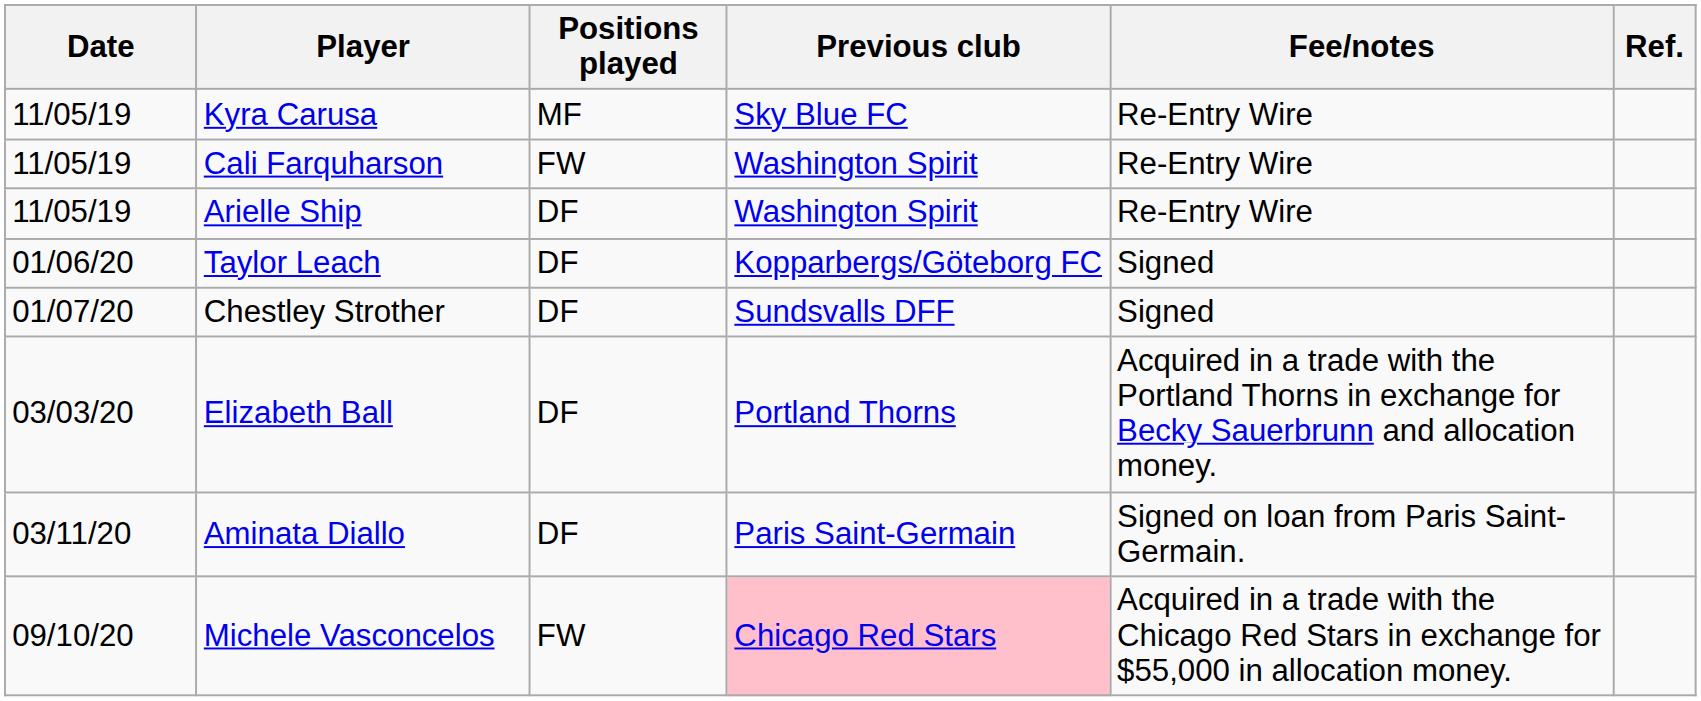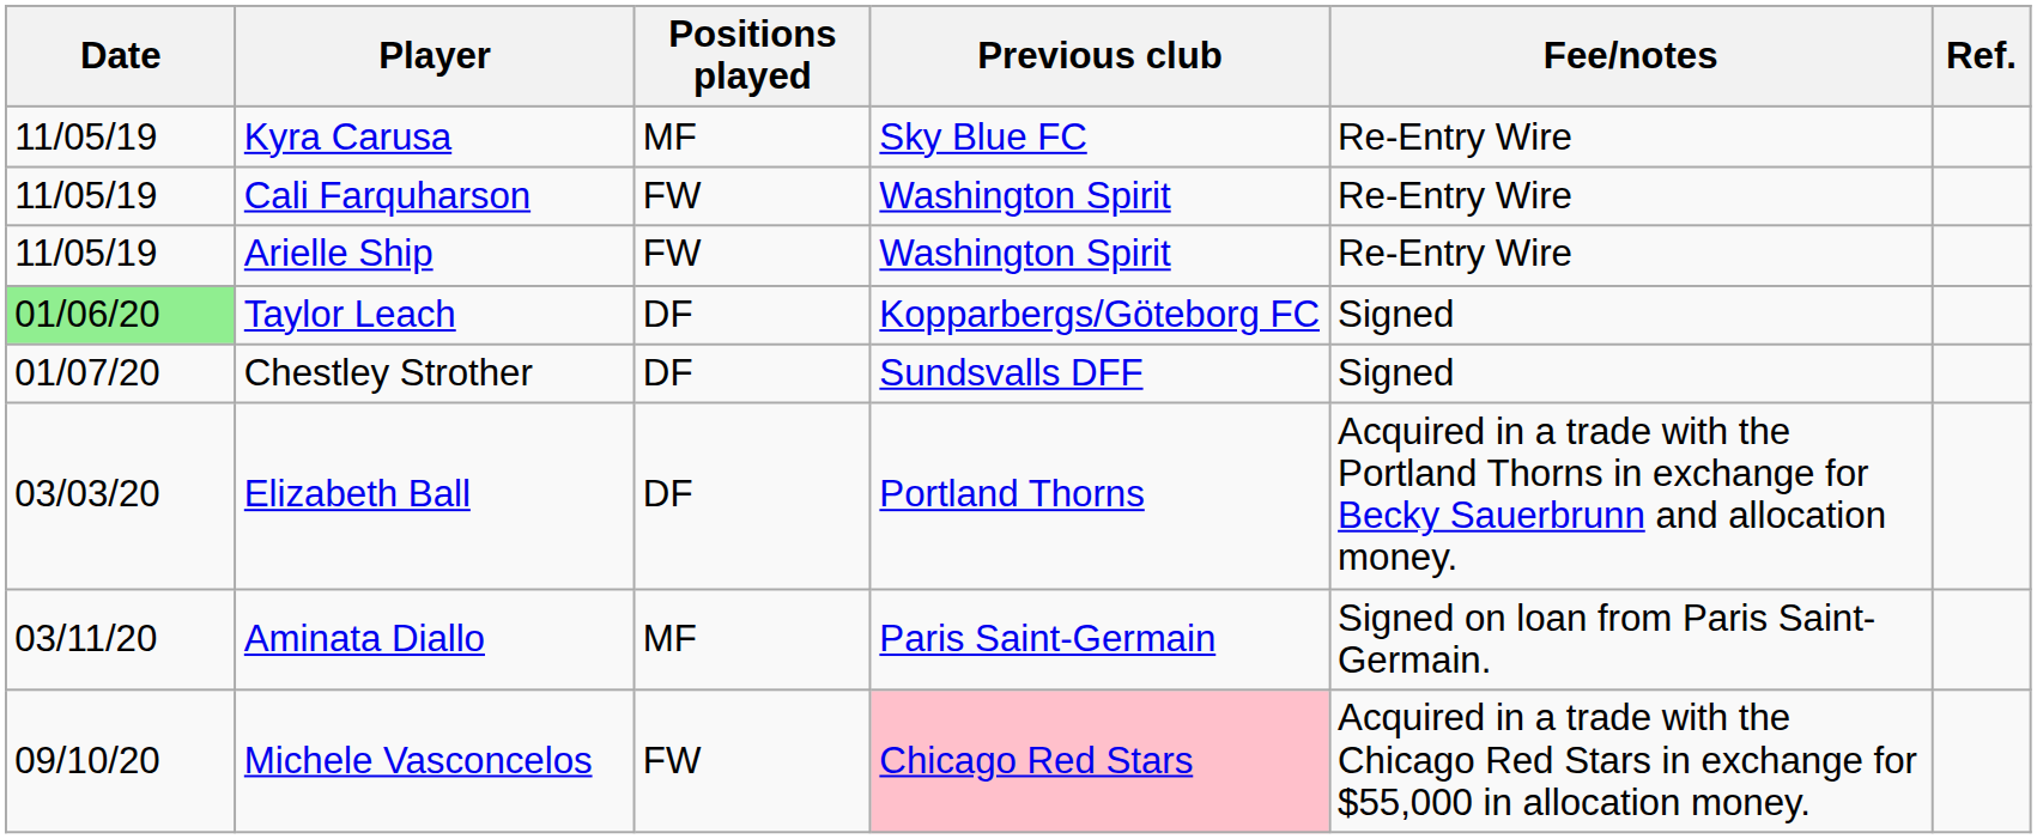 <table class="wikitable" style="text-align:left;">
 <tr>
 <th style="width:125px;">Date</th>
 <th style="width:250px;">Player</th>
 <th style="width:120px;">Positions played</th>
 <th style="width:220px;">Previous club</th>
 <th style="width:450px;">Fee/notes</th>
 <th style="width:40px;">Ref.</th>
 </tr>
 <tr>
 <td>11/05/19</td>
 <td> <a href='#'>Kyra Carusa</a></td>
 <td>MF</td>
 <td> <a href='#'>Sky Blue FC</a></td>
 <td>Re-Entry Wire</td>
 <td></td>
 </tr>
 <tr>
 <td>11/05/19</td>
 <td> <a href='#'>Cali Farquharson</a></td>
 <td>FW</td>
 <td> <a href='#'>Washington Spirit</a></td>
 <td>Re-Entry Wire</td>
 <td></td>
 </tr>
 <tr>
 <td>11/05/19</td>
 <td> <a href='#'>Arielle Ship</a></td>
-<td>DF</td>
+<td>FW</td>
 <td> <a href='#'>Washington Spirit</a></td>
 <td>Re-Entry Wire</td>
 <td></td>
 </tr>
 <tr>
-<td>01/06/20</td>
+<td style="background: lightgreen;">01/06/20</td>
 <td> <a href='#'>Taylor Leach</a></td>
 <td>DF</td>
 <td> <a href='#'>Kopparbergs/Göteborg FC</a></td>
 <td>Signed</td>
 <td></td>
 </tr>
 <tr>
 <td>01/07/20</td>
 <td> Chestley Strother</td>
 <td>DF</td>
 <td> <a href='#'>Sundsvalls DFF</a></td>
 <td>Signed</td>
 <td></td>
 </tr>
 <tr>
 <td>03/03/20</td>
 <td> <a href='#'>Elizabeth Ball</a></td>
 <td>DF</td>
 <td> <a href='#'>Portland Thorns</a></td>
 <td>Acquired in a trade with the Portland Thorns in exchange for <a href='#'>Becky Sauerbrunn</a> and allocation money.</td>
 <td></td>
 </tr>
 <tr>
 <td>03/11/20</td>
 <td> <a href='#'>Aminata Diallo</a></td>
-<td>DF</td>
+<td>MF</td>
 <td> <a href='#'>Paris Saint-Germain</a></td>
 <td>Signed on loan from Paris Saint-Germain.</td>
 <td></td>
 </tr>
 <tr>
 <td>09/10/20</td>
 <td> <a href='#'>Michele Vasconcelos</a></td>
 <td>FW</td>
 <td style="background: pink;"> <a href='#'>Chicago Red Stars</a></td>
 <td>Acquired in a trade with the Chicago Red Stars in exchange for $55,000 in allocation money.</td>
 <td></td>
 </tr>
 </table>
